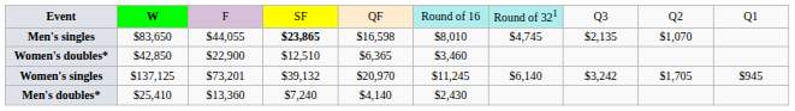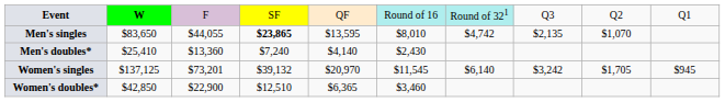 <table class=wikitable style=font-size:90%;text-align:center>
 <tr>
 <td style="width:130px; background:#dfe2e9;"><strong>Event</strong></td>
 <td style="width:80px; background:lime;"><strong>W</strong></td>
 <td style="width:85px; background:thistle;">F</td>
 <td style="width:85px; background:#ff0;">SF</td>
 <td style="width:85px; background:#ffebcd;">QF</td>
 <td style="width:85px; background:#afeeee;">Round of 16</td>
 <td style="width:85px; background:#afeeee;">Round of 32<sup>1</sup></td>
 <td width=85>Q3</td>
 <td width=85>Q2</td>
 <td width=85>Q1</td>
 </tr>
 <tr>
 <td style="background:#dfe2e9;"><strong>Men's singles</strong></td>
 <td>$83,650</td>
 <td>$44,055</td>
 <td><strong>$23,865</strong></td>
-<td>$16,598</td>
+<td>$13,595</td>
 <td>$8,010</td>
-<td>$4,745</td>
+<td>$4,742</td>
 <td>$2,135</td>
 <td>$1,070</td>
 <td></td>
+</tr>
+<tr>
+<td style="background:#dfe2e9;"><strong>Men's doubles*</strong></td>
+<td>$25,410</td>
+<td>$13,360</td>
+<td>$7,240</td>
+<td>$4,140</td>
+<td>$2,430</td>
+<td></td>
+<td></td>
+<td></td>
+<td></td>
+</tr>
+<tr>
+<td style="background:#dfe2e9;"><strong>Women's singles</strong></td>
+<td>$137,125</td>
+<td>$73,201</td>
+<td>$39,132</td>
+<td>$20,970</td>
+<td>$11,545</td>
+<td>$6,140</td>
+<td>$3,242</td>
+<td>$1,705</td>
+<td>$945</td>
 </tr>
 <tr>
 <td style="background:#dfe2e9;"><strong>Women's doubles*</strong></td>
 <td>$42,850</td>
 <td>$22,900</td>
 <td>$12,510</td>
 <td>$6,365</td>
 <td>$3,460</td>
 <td></td>
 <td></td>
 <td></td>
 <td></td>
 </tr>
-<tr>
-<td style="background:#dfe2e9;"><strong>Women's singles</strong></td>
-<td>$137,125</td>
-<td>$73,201</td>
-<td>$39,132</td>
-<td>$20,970</td>
-<td>$11,245</td>
-<td>$6,140</td>
-<td>$3,242</td>
-<td>$1,705</td>
-<td>$945</td>
-</tr>
-<tr>
-<td style="background:#dfe2e9;"><strong>Men's doubles*</strong></td>
-<td>$25,410</td>
-<td>$13,360</td>
-<td>$7,240</td>
-<td>$4,140</td>
-<td>$2,430</td>
-<td></td>
-<td></td>
-<td></td>
-<td></td>
-</tr>
 </table>
